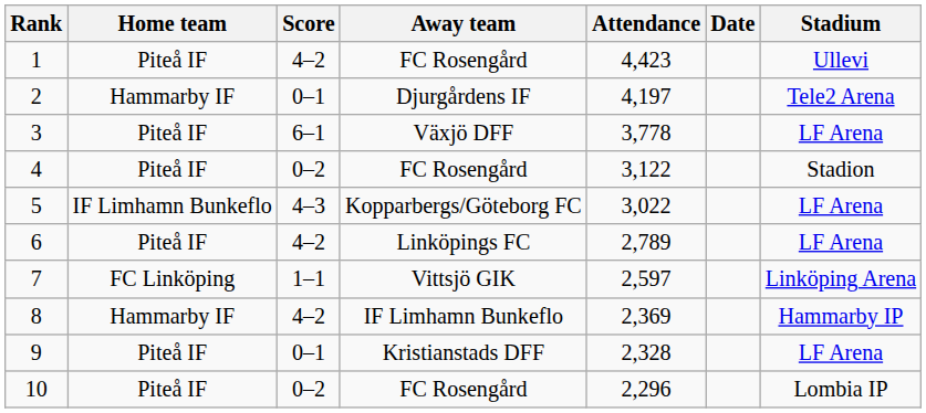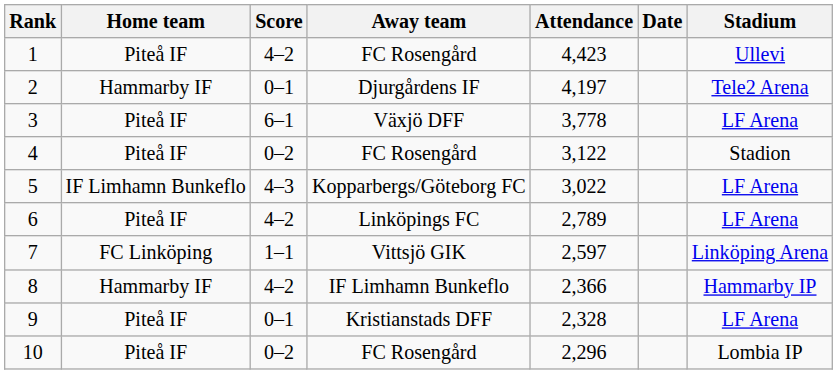 <table class="wikitable sortable" style="font-size: 95%;text-align: center;">
 <tr>
 <th>Rank</th>
 <th>Home team</th>
 <th>Score</th>
 <th>Away team</th>
 <th>Attendance</th>
 <th>Date</th>
 <th>Stadium</th>
 </tr>
 <tr>
 <td>1</td>
 <td>Piteå IF</td>
 <td>4–2</td>
 <td>FC Rosengård</td>
 <td>4,423</td>
 <td></td>
 <td><a href='#'>Ullevi</a></td>
 </tr>
 <tr>
 <td>2</td>
 <td>Hammarby IF</td>
 <td>0–1</td>
 <td>Djurgårdens IF</td>
 <td>4,197</td>
 <td></td>
 <td><a href='#'>Tele2 Arena</a></td>
 </tr>
 <tr>
 <td>3</td>
 <td>Piteå IF</td>
 <td>6–1</td>
 <td>Växjö DFF</td>
 <td>3,778</td>
 <td></td>
 <td><a href='#'>LF Arena</a></td>
 </tr>
 <tr>
 <td>4</td>
 <td>Piteå IF</td>
 <td>0–2</td>
 <td>FC Rosengård</td>
 <td>3,122</td>
 <td></td>
 <td>Stadion</td>
 </tr>
 <tr>
 <td>5</td>
 <td>IF Limhamn Bunkeflo</td>
 <td>4–3</td>
 <td>Kopparbergs/Göteborg FC</td>
 <td>3,022</td>
 <td></td>
 <td><a href='#'>LF Arena</a></td>
 </tr>
 <tr>
 <td>6</td>
 <td>Piteå IF</td>
 <td>4–2</td>
 <td>Linköpings FC</td>
 <td>2,789</td>
 <td></td>
 <td><a href='#'>LF Arena</a></td>
 </tr>
 <tr>
 <td>7</td>
 <td>FC Linköping</td>
 <td>1–1</td>
 <td>Vittsjö GIK</td>
 <td>2,597</td>
 <td></td>
 <td><a href='#'>Linköping Arena</a></td>
 </tr>
 <tr>
 <td>8</td>
 <td>Hammarby IF</td>
 <td>4–2</td>
 <td>IF Limhamn Bunkeflo</td>
-<td>2,369</td>
+<td>2,366</td>
 <td></td>
 <td><a href='#'>Hammarby IP</a></td>
 </tr>
 <tr>
 <td>9</td>
 <td>Piteå IF</td>
 <td>0–1</td>
 <td>Kristianstads DFF</td>
 <td>2,328</td>
 <td></td>
 <td><a href='#'>LF Arena</a></td>
 </tr>
 <tr>
 <td>10</td>
 <td>Piteå IF</td>
 <td>0–2</td>
 <td>FC Rosengård</td>
 <td>2,296</td>
 <td></td>
 <td>Lombia IP</td>
 </tr>
 </table>
